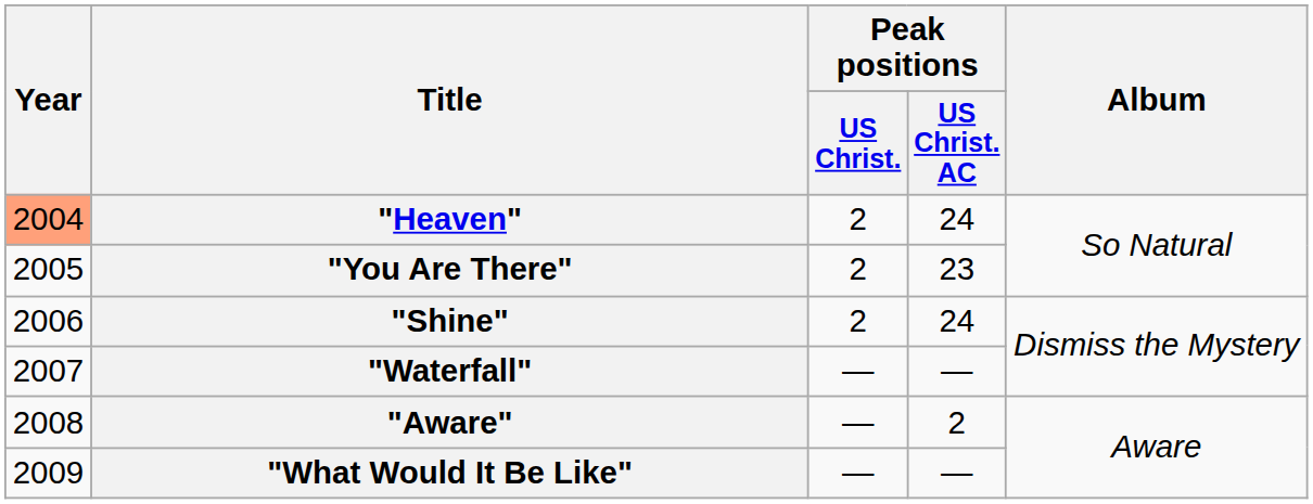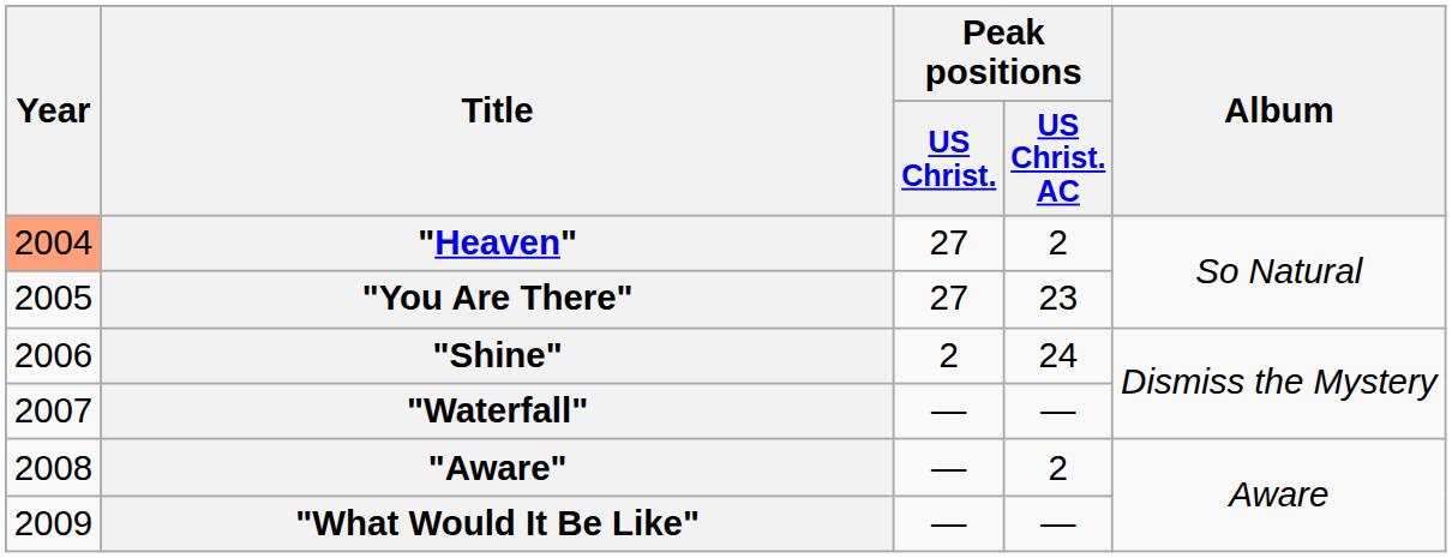 <table class="wikitable plainrowheaders" style="text-align:center;">
 <tr>
 <th scope="col" rowspan="2" style="width:1em;">Year</th>
 <th scope="col" rowspan="2" style="width:22em;">Title</th>
 <th scope="col" colspan="2">Peak positions</th>
 <th scope="col" rowspan="2">Album</th>
 </tr>
 <tr>
 <th scope="col" style="width:3em;font-size:85%;"><a href='#'>US Christ.</a><br></th>
 <th scope="col" style="width:3em;font-size:85%;"><a href='#'>US Christ. AC</a><br></th>
 </tr>
 <tr>
 <td style="background: lightsalmon;">2004</td>
 <th scope="row">"<a href='#'>Heaven</a>"</th>
+<td>27</td>
 <td>2</td>
-<td>24</td>
 <td rowspan="2"><em>So Natural</em></td>
 </tr>
 <tr>
 <td>2005</td>
 <th scope="row">"You Are There"</th>
-<td>2</td>
+<td>27</td>
 <td>23</td>
 </tr>
 <tr>
 <td>2006</td>
 <th scope="row">"Shine"</th>
 <td>2</td>
 <td>24</td>
 <td rowspan="2"><em>Dismiss the Mystery</em></td>
 </tr>
 <tr>
 <td>2007</td>
 <th scope="row">"Waterfall"</th>
 <td>—</td>
 <td>—</td>
 </tr>
 <tr>
 <td>2008</td>
 <th scope="row">"Aware"</th>
 <td>—</td>
 <td>2</td>
 <td rowspan="2"><em>Aware</em></td>
 </tr>
 <tr>
 <td>2009</td>
 <th scope="row">"What Would It Be Like"</th>
 <td>—</td>
 <td>—</td>
 </tr>
 </table>
